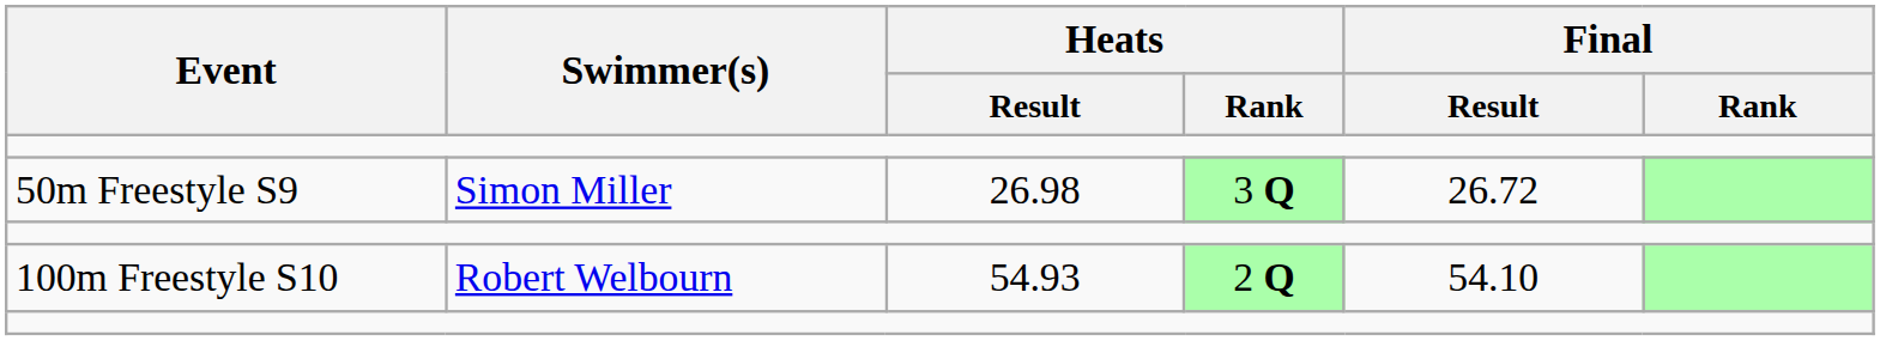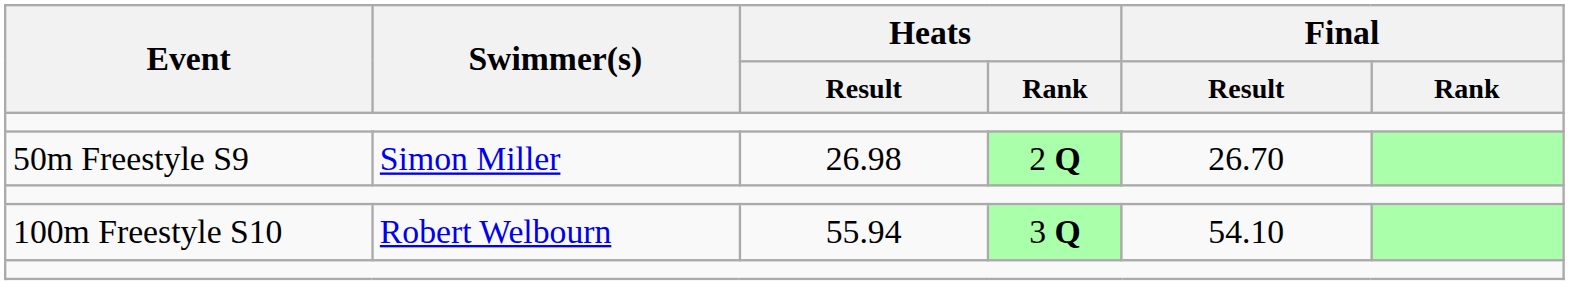 <table class=wikitable style="font-size:90%">
 <tr>
 <th rowspan="2" style="width:150px;">Event</th>
 <th rowspan="2" style="width:150px;">Swimmer(s)</th>
 <th colspan="2" style="width:150px;">Heats</th>
 <th colspan="2" style="width:175px;">Final</th>
 </tr>
 <tr>
 <th style="line-height:1em; width:100px;"><small>Result</small></th>
 <th style="line-height:1em; width:50px;"><small>Rank</small></th>
 <th style="line-height:1em; width:100px;"><small>Result</small></th>
 <th style="line-height:1em; width:75px;"><small>Rank</small></th>
 </tr>
 <tr>
 <td colspan="8" style="height:1px;;"></td>
 </tr>
 <tr>
 <td>50m Freestyle S9</td>
 <td><a href='#'>Simon Miller</a></td>
 <td style="text-align:center;">26.98</td>
-<td style="text-align:center; background:#afa;">3 <strong>Q</strong></td>
-<td style="text-align:center;">26.72</td>
+<td style="text-align:center; background:#afa;">2 <strong>Q</strong></td>
+<td style="text-align:center;">26.70</td>
 <td style="text-align:center; background:#afa;"></td>
 </tr>
 <tr>
 <td colspan="8" style="height:1px;;"></td>
 </tr>
 <tr>
 <td>100m Freestyle S10</td>
 <td><a href='#'>Robert Welbourn</a></td>
-<td style="text-align:center;">54.93</td>
-<td style="text-align:center; background:#afa;">2 <strong>Q</strong></td>
+<td style="text-align:center;">55.94</td>
+<td style="text-align:center; background:#afa;">3 <strong>Q</strong></td>
 <td style="text-align:center;">54.10</td>
 <td style="text-align:center; background:#afa;"></td>
 </tr>
 <tr>
 <td colspan="8" style="height:1px;;"></td>
 </tr>
 </table>
